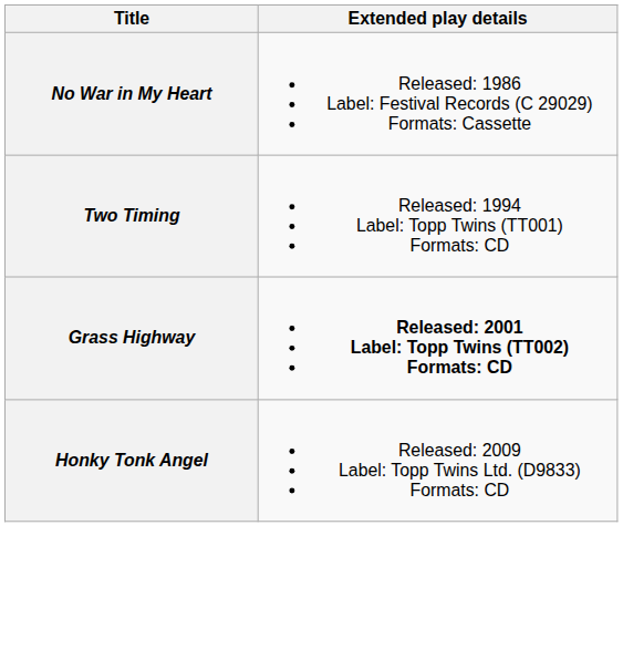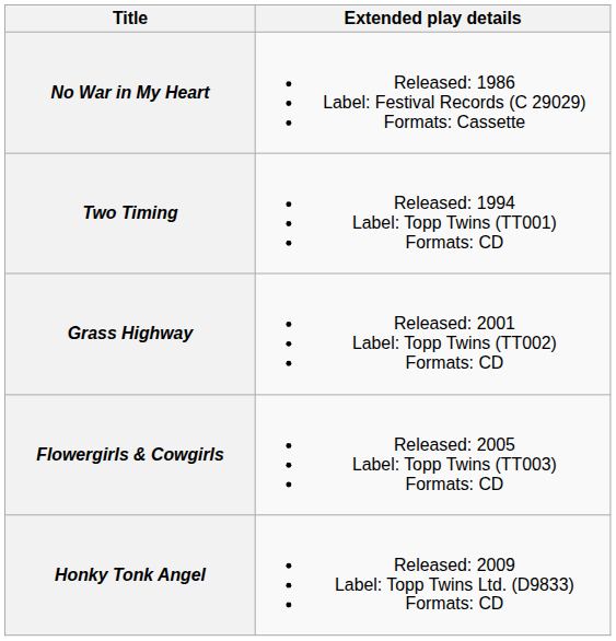 <table class="wikitable plainrowheaders" style="text-align:center;">
 <tr>
 <th scope="col" rowspan="1" style="width:14em;">Title</th>
 <th scope="col" rowspan="1" style="width:20em;">Extended play details</th>
 </tr>
 <tr>
 <th scope="row"><em>No War in My Heart</em></th>
 <td><br><ul><li>Released: 1986</li><li>Label: Festival Records (C 29029)</li><li>Formats: Cassette</li></ul></td>
 </tr>
 <tr>
 <th scope="row"><em>Two Timing</em></th>
 <td><br><ul><li>Released: 1994</li><li>Label: Topp Twins	(TT001)</li><li>Formats: CD</li></ul></td>
 </tr>
 <tr>
 <th scope="row"><em>Grass Highway</em></th>
-<td><strong><br><ul><li>Released: 2001</li><li>Label: Topp Twins	(TT002)</li><li>Formats: CD</li></ul></strong></td>
+<td><br><ul><li>Released: 2001</li><li>Label: Topp Twins	(TT002)</li><li>Formats: CD</li></ul></td>
+</tr>
+<tr>
+<th scope="row"><em>Flowergirls & Cowgirls</em></th>
+<td><br><ul><li>Released: 2005</li><li>Label: Topp Twins	(TT003)</li><li>Formats: CD</li></ul></td>
 </tr>
 <tr>
 <th scope="row"><em>Honky Tonk Angel</em></th>
 <td><br><ul><li>Released: 2009</li><li>Label: Topp Twins Ltd. (D9833)</li><li>Formats: CD</li></ul></td>
 </tr>
 </table>
